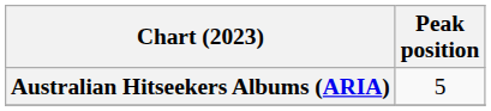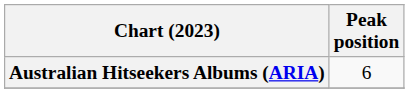 <table class="wikitable sortable plainrowheaders" style="text-align:center;">
 <tr>
 <th scope="col">Chart (2023)</th>
 <th scope="col">Peak<br>position</th>
 </tr>
 <tr>
 <th scope="row">Australian Hitseekers Albums (<a href='#'>ARIA</a>)</th>
-<td>5</td>
+<td>6</td>
 </tr>
 <tr>
 </tr>
 <tr>
 </tr>
 </table>
